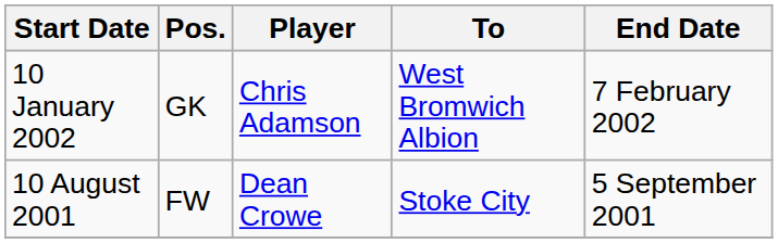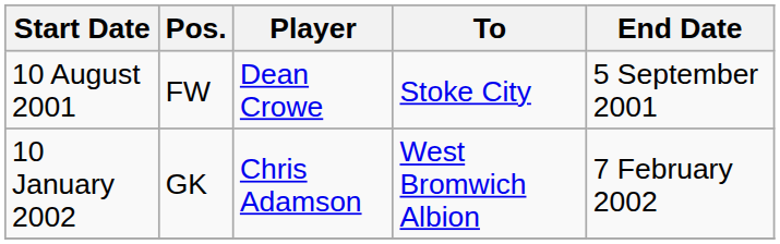 <table class="wikitable" style="text-align:center; font-size:95%;width:65%; text-align:left">
 <tr>
 <th>Start Date</th>
 <th>Pos.</th>
 <th>Player</th>
 <th>To</th>
 <th>End Date</th>
 </tr>
 <tr>
+<td>10 August 2001</td>
+<td>FW</td>
+<td> <a href='#'>Dean Crowe</a></td>
+<td><a href='#'>Stoke City</a></td>
+<td>5 September 2001</td>
+</tr>
+<tr>
 <td>10 January 2002</td>
 <td>GK</td>
 <td> <a href='#'>Chris Adamson</a></td>
 <td><a href='#'>West Bromwich Albion</a></td>
 <td>7 February 2002</td>
 </tr>
 <tr>
-<td>10 August 2001</td>
-<td>FW</td>
-<td> <a href='#'>Dean Crowe</a></td>
-<td><a href='#'>Stoke City</a></td>
-<td>5 September 2001</td>
-</tr>
-<tr>
 </tr>
 </table>
